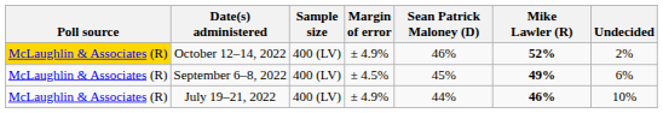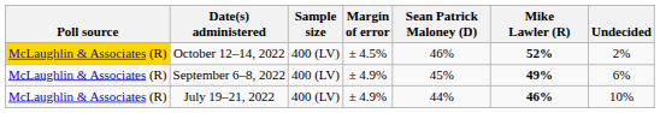 <table class="wikitable" style="font-size:90%;text-align:center;">
 <tr style="vertical-align:bottom">
 <th>Poll source</th>
 <th>Date(s)<br>administered</th>
 <th>Sample<br>size</th>
 <th>Margin<br>of error</th>
 <th style="width:100px;"><span>Sean Patrick</span><br>Maloney (D)</th>
 <th style="width:100px;">Mike<br>Lawler (R)</th>
 <th>Undecided</th>
 </tr>
 <tr>
 <td style="background: gold; text-align:left;"><a href='#'>McLaughlin & Associates</a> (R)</td>
 <td>October 12–14, 2022</td>
 <td>400 (LV)</td>
-<td>± 4.9%</td>
+<td>± 4.5%</td>
 <td>46%</td>
 <td><strong>52%</strong></td>
 <td>2%</td>
 </tr>
 <tr>
 <td style="text-align:left;"><a href='#'>McLaughlin & Associates</a> (R)</td>
 <td>September 6–8, 2022</td>
 <td>400 (LV)</td>
-<td>± 4.5%</td>
+<td>± 4.9%</td>
 <td>45%</td>
 <td><strong>49%</strong></td>
 <td>6%</td>
 </tr>
 <tr>
 <td style="text-align:left;"><a href='#'>McLaughlin & Associates</a> (R)</td>
 <td>July 19–21, 2022</td>
 <td>400 (LV)</td>
 <td>± 4.9%</td>
 <td>44%</td>
 <td><strong>46%</strong></td>
 <td>10%</td>
 </tr>
 </table>
